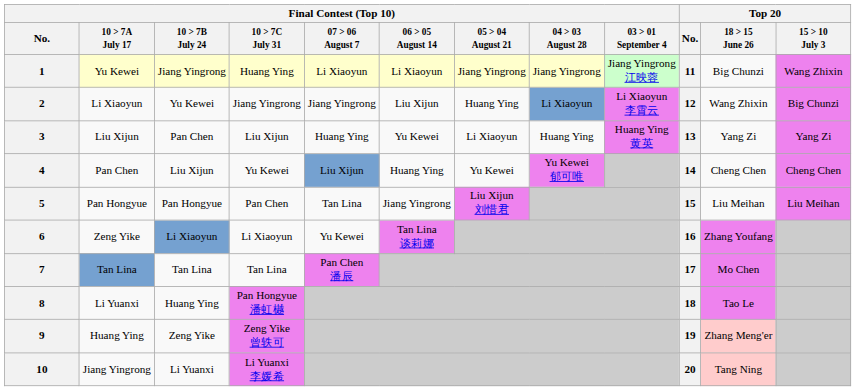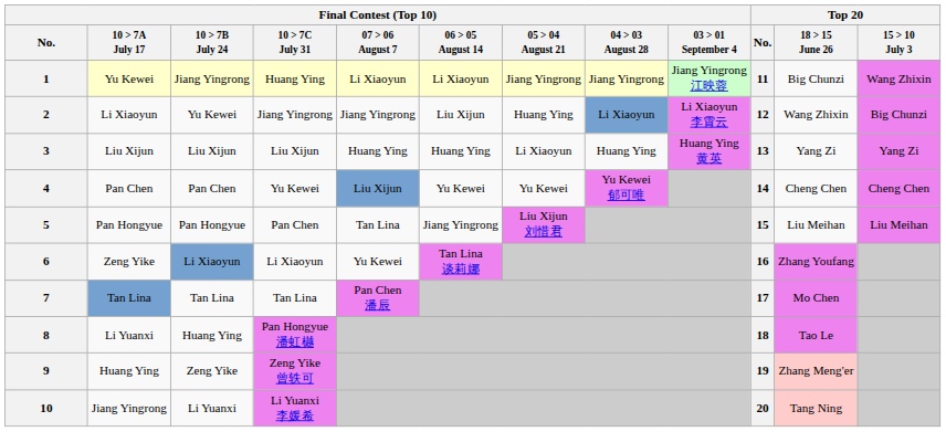 <table class="wikitable" style="font-size:85%;">
 <tr>
 <th align="center" colspan="9">Final Contest (Top 10)</th>
 <th align="center" colspan="3">Top 20</th>
 </tr>
 <tr>
 <th align="center" width=85>No.</th>
 <th align="center" width=85><small>10 > 7A<br>July 17</small></th>
 <th align="center" width=85><small>10 > 7B<br>July 24</small></th>
 <th align="center" width=85><small>10 > 7C<br>July 31</small></th>
 <th align="center" width=85><small>07 > 06<br>August 7</small></th>
 <th align="center" width=85><small>06 > 05<br>August 14</small></th>
 <th align="center" width=85><small>05 > 04<br>August 21</small></th>
 <th align="center" width=85><small>04 > 03<br>August 28</small></th>
 <th align="center" width=85><small>03 > 01<br>September 4</small></th>
 <th align="center">No.</th>
 <th align="center" width=85><small>18 > 15<br>June 26</small></th>
 <th align="center" width=85><small>15 > 10<br>July 3</small></th>
 </tr>
 <tr>
 <th>1</th>
 <td align="center" style="background:#ffffcc;">Yu Kewei<br></td>
 <td align="center" style="background:#ffffcc;">Jiang Yingrong<br></td>
 <td align="center" style="background:#ffffcc;">Huang Ying<br></td>
 <td align="center" style="background:#ffffcc;">Li Xiaoyun<br></td>
 <td align="center" style="background:#ffffcc;">Li Xiaoyun<br></td>
 <td align="center" style="background:#ffffcc;">Jiang Yingrong<br></td>
 <td align="center" style="background:#ffffcc;">Jiang Yingrong<br></td>
 <td align="center" style="background:#ccffcc;">Jiang Yingrong<br><a href='#'>江映蓉</a></td>
 <th>11</th>
 <td align="center">Big Chunzi<br></td>
 <td align="center" style="background:violet;">Wang Zhixin<br></td>
 </tr>
 <tr>
 <th>2</th>
 <td align="center">Li Xiaoyun<br></td>
 <td align="center">Yu Kewei<br></td>
 <td align="center">Jiang Yingrong<br></td>
 <td align="center">Jiang Yingrong<br></td>
 <td align="center">Liu Xijun<br></td>
 <td align="center">Huang Ying<br></td>
 <td align="center" style="background:#75A1D0;">Li Xiaoyun<br></td>
 <td align="center" style="background:violet;">Li Xiaoyun<br><a href='#'>李霄云</a></td>
 <th>12</th>
 <td align="center">Wang Zhixin<br></td>
 <td align="center" style="background:violet;">Big Chunzi<br></td>
 </tr>
 <tr>
 <th>3</th>
 <td align="center">Liu Xijun<br></td>
-<td align="center">Pan Chen<br></td>
+<td align="center">Liu Xijun<br></td>
 <td align="center">Liu Xijun<br></td>
 <td align="center">Huang Ying<br></td>
-<td align="center">Yu Kewei<br></td>
+<td align="center">Huang Ying<br></td>
 <td align="center">Li Xiaoyun<br></td>
 <td align="center">Huang Ying<br></td>
 <td align="center" style="background:violet;">Huang Ying<br><a href='#'>黄英</a></td>
 <th>13</th>
 <td align="center">Yang Zi<br></td>
 <td align="center" style="background:violet;">Yang Zi<br></td>
 </tr>
 <tr>
 <th>4</th>
 <td align="center">Pan Chen<br></td>
-<td align="center">Liu Xijun<br></td>
+<td align="center">Pan Chen<br></td>
 <td align="center">Yu Kewei<br></td>
 <td align="center" style="background:#75A1D0;">Liu Xijun<br></td>
-<td align="center">Huang Ying<br></td>
+<td align="center">Yu Kewei<br></td>
 <td align="center">Yu Kewei<br></td>
 <td align="center" style="background:violet;">Yu Kewei<br><a href='#'>郁可唯</a></td>
 <td colspan="1" style="background:#CCCCCC;"></td>
 <th>14</th>
 <td align="center">Cheng Chen<br></td>
 <td align="center" style="background:violet;">Cheng Chen<br></td>
 </tr>
 <tr>
 <th>5</th>
 <td align="center">Pan Hongyue<br></td>
 <td align="center">Pan Hongyue<br></td>
 <td align="center">Pan Chen<br></td>
 <td align="center">Tan Lina<br></td>
 <td align="center">Jiang Yingrong<br></td>
 <td align="center" style="background:violet;">Liu Xijun<br><a href='#'>刘惜君</a></td>
 <td colspan="2" style="background:#CCCCCC;"></td>
 <th>15</th>
 <td align="center">Liu Meihan<br></td>
 <td align="center" style="background:violet;">Liu Meihan<br></td>
 </tr>
 <tr>
 <th>6</th>
 <td align="center">Zeng Yike<br></td>
 <td align="center" style="background:#75A1D0;">Li Xiaoyun<br></td>
 <td align="center">Li Xiaoyun<br></td>
 <td align="center">Yu Kewei<br></td>
 <td align="center" style="background:violet;">Tan Lina<br><a href='#'>谈莉娜</a></td>
 <td colspan="3" style="background:#CCCCCC;"></td>
 <th>16</th>
 <td align="center" style="background:violet;">Zhang Youfang<br></td>
 <td colspan="1" style="background:#CCCCCC;"></td>
 </tr>
 <tr>
 <th>7</th>
 <td align="center" style="background:#75A1D0;">Tan Lina<br></td>
 <td align="center">Tan Lina<br></td>
 <td align="center">Tan Lina<br></td>
 <td align="center" style="background:violet;">Pan Chen<br><a href='#'>潘辰</a></td>
 <td colspan="4" style="background:#CCCCCC;"></td>
 <th>17</th>
 <td align="center" style="background:violet;">Mo Chen<br></td>
 <td colspan="1" style="background:#CCCCCC;"></td>
 </tr>
 <tr>
 <th>8</th>
 <td align="center">Li Yuanxi<br></td>
 <td align="center">Huang Ying<br></td>
 <td align="center" style="background:violet;">Pan Hongyue<br><a href='#'>潘虹樾</a></td>
 <td colspan="5" style="background:#CCCCCC;"></td>
 <th>18</th>
 <td align="center" style="background:violet;">Tao Le<br></td>
 <td colspan="1" style="background:#CCCCCC;"></td>
 </tr>
 <tr>
 <th>9</th>
 <td align="center">Huang Ying<br></td>
 <td align="center">Zeng Yike<br></td>
 <td align="center" style="background:violet;">Zeng Yike<br><a href='#'>曾轶可</a></td>
 <td colspan="5" style="background:#CCCCCC;"></td>
 <th>19</th>
 <td align="center" style="background:#ffcccc;">Zhang Meng'er<br></td>
 <td colspan="1" style="background:#CCCCCC;"></td>
 </tr>
 <tr>
 <th>10</th>
 <td align="center">Jiang Yingrong<br></td>
 <td align="center">Li Yuanxi<br></td>
 <td align="center" style="background:violet;">Li Yuanxi<br><a href='#'>李媛希</a></td>
 <td colspan="5" style="background:#CCCCCC;"></td>
 <th>20</th>
 <td align="center" style="background:#ffcccc;">Tang Ning<br></td>
 <td colspan="1" style="background:#CCCCCC;"></td>
 </tr>
 </table>
